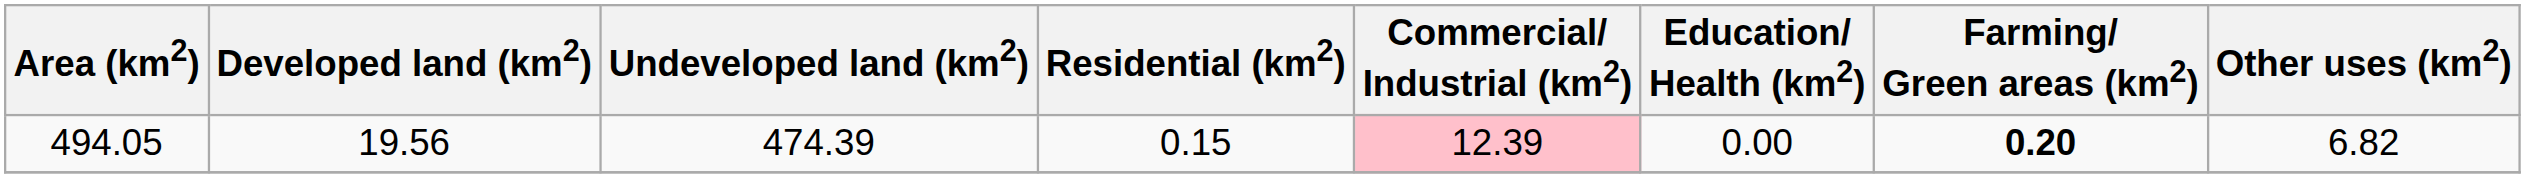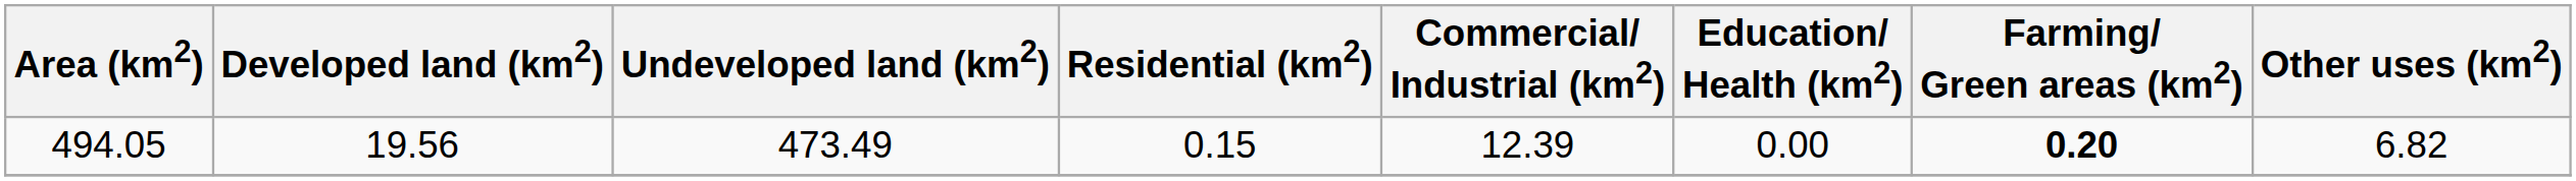 <table class="wikitable" style="text-align: center;">
 <tr>
 <th>Area (km<sup>2</sup>)</th>
 <th>Developed land (km<sup>2</sup>)</th>
 <th>Undeveloped land (km<sup>2</sup>)</th>
 <th>Residential (km<sup>2</sup>)</th>
 <th>Commercial/<br> Industrial (km<sup>2</sup>)</th>
 <th>Education/<br> Health (km<sup>2</sup>)</th>
 <th>Farming/<br> Green areas (km<sup>2</sup>)</th>
 <th>Other uses (km<sup>2</sup>)</th>
 </tr>
 <tr>
 <td>494.05</td>
 <td>19.56</td>
-<td>474.39</td>
+<td>473.49</td>
 <td>0.15</td>
-<td style="background: pink;">12.39</td>
+<td>12.39</td>
 <td>0.00</td>
 <td><strong>0.20</strong></td>
 <td>6.82</td>
 </tr>
 <tr>
 </tr>
 </table>
